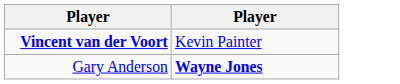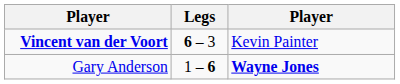 <table class=wikitable style="text-align:center">
 <tr>
 <th width=163>Player</th>
+<th width=50>Legs</th>
 <th width=163>Player</th>
 </tr>
 <tr align=left>
 <td align=right><strong><a href='#'>Vincent van der Voort</a></strong> </td>
+<td align=center><strong>6</strong> – 3</td>
 <td> <a href='#'>Kevin Painter</a></td>
 </tr>
 <tr align=left>
 <td align=right><a href='#'>Gary Anderson</a> </td>
+<td align=center>1 – <strong>6</strong></td>
 <td> <strong><a href='#'>Wayne Jones</a></strong></td>
 </tr>
 </table>
